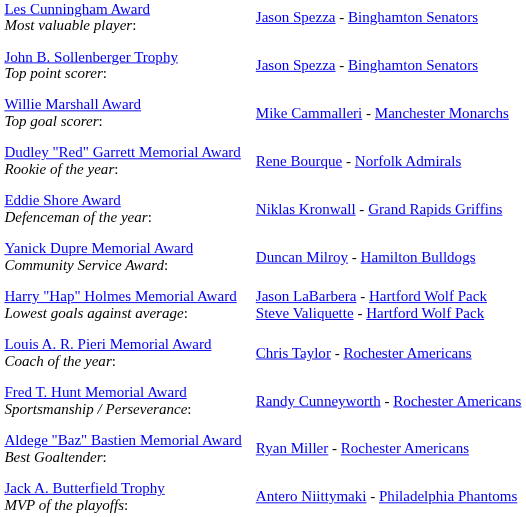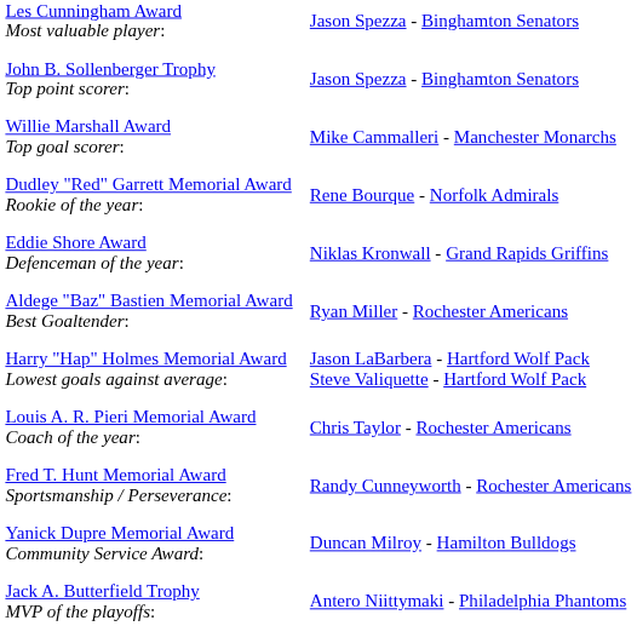 <table cellpadding="5" cellspacing="5">
 <tr>
 <td><a href='#'>Les Cunningham Award</a><br><em>Most valuable player</em>:</td>
 <td><a href='#'>Jason Spezza</a> - <a href='#'>Binghamton Senators</a></td>
 </tr>
 <tr>
 <td><a href='#'>John B. Sollenberger Trophy</a><br><em>Top point scorer</em>:</td>
 <td><a href='#'>Jason Spezza</a> - <a href='#'>Binghamton Senators</a></td>
 </tr>
 <tr>
 <td><a href='#'>Willie Marshall Award</a><br><em>Top goal scorer</em>:</td>
 <td><a href='#'>Mike Cammalleri</a> - <a href='#'>Manchester Monarchs</a></td>
 </tr>
 <tr>
 <td><a href='#'>Dudley "Red" Garrett Memorial Award</a><br><em>Rookie of the year</em>:</td>
 <td><a href='#'>Rene Bourque</a> - <a href='#'>Norfolk Admirals</a></td>
 </tr>
 <tr>
 <td><a href='#'>Eddie Shore Award</a><br><em>Defenceman of the year</em>:</td>
 <td><a href='#'>Niklas Kronwall</a> - <a href='#'>Grand Rapids Griffins</a></td>
 </tr>
 <tr>
-<td><a href='#'>Yanick Dupre Memorial Award</a><br><em>Community Service Award</em>:</td>
-<td><a href='#'>Duncan Milroy</a> - <a href='#'>Hamilton Bulldogs</a></td>
+<td><a href='#'>Aldege "Baz" Bastien Memorial Award</a><br><em>Best Goaltender</em>:</td>
+<td><a href='#'>Ryan Miller</a> - <a href='#'>Rochester Americans</a></td>
 </tr>
 <tr>
 <td><a href='#'>Harry "Hap" Holmes Memorial Award</a><br><em>Lowest goals against average</em>:</td>
 <td><a href='#'>Jason LaBarbera</a> - <a href='#'>Hartford Wolf Pack</a><br><a href='#'>Steve Valiquette</a> - <a href='#'>Hartford Wolf Pack</a></td>
 </tr>
 <tr>
 <td><a href='#'>Louis A. R. Pieri Memorial Award</a><br><em>Coach of the year</em>:</td>
 <td><a href='#'>Chris Taylor</a> - <a href='#'>Rochester Americans</a></td>
 </tr>
 <tr>
 <td><a href='#'>Fred T. Hunt Memorial Award</a><br><em>Sportsmanship / Perseverance</em>:</td>
 <td><a href='#'>Randy Cunneyworth</a> - <a href='#'>Rochester Americans</a></td>
 </tr>
 <tr>
-<td><a href='#'>Aldege "Baz" Bastien Memorial Award</a><br><em>Best Goaltender</em>:</td>
-<td><a href='#'>Ryan Miller</a> - <a href='#'>Rochester Americans</a></td>
+<td><a href='#'>Yanick Dupre Memorial Award</a><br><em>Community Service Award</em>:</td>
+<td><a href='#'>Duncan Milroy</a> - <a href='#'>Hamilton Bulldogs</a></td>
 </tr>
 <tr>
 <td><a href='#'>Jack A. Butterfield Trophy</a><br><em>MVP of the playoffs</em>:</td>
 <td><a href='#'>Antero Niittymaki</a> - <a href='#'>Philadelphia Phantoms</a></td>
 </tr>
 </table>
